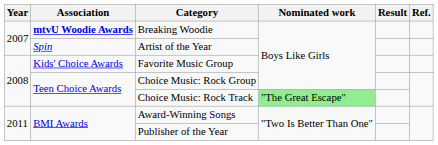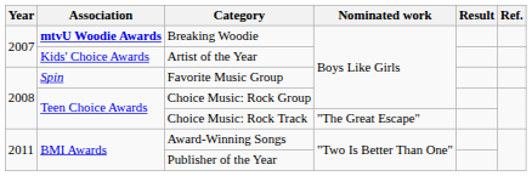 <table class="wikitable sortable">
 <tr>
 <th>Year</th>
 <th>Association</th>
 <th>Category</th>
 <th>Nominated work</th>
 <th>Result</th>
 <th>Ref.</th>
 </tr>
 <tr>
 <td rowspan="2">2007</td>
 <td><strong><a href='#'>mtvU Woodie Awards</a></strong></td>
 <td>Breaking Woodie</td>
 <td rowspan="4">Boys Like Girls</td>
 <td></td>
 <td style="text-align:center;"></td>
 </tr>
 <tr>
-<td><em><a href='#'>Spin</a></em></td>
+<td><a href='#'>Kids' Choice Awards</a></td>
 <td>Artist of the Year</td>
 <td></td>
 <td style="text-align:center;"></td>
 </tr>
 <tr>
 <td rowspan="3">2008</td>
-<td><a href='#'>Kids' Choice Awards</a></td>
+<td><em><a href='#'>Spin</a></em></td>
 <td>Favorite Music Group</td>
 <td></td>
 <td style="text-align:center;"></td>
 </tr>
 <tr>
 <td rowspan="2"><a href='#'>Teen Choice Awards</a></td>
 <td>Choice Music: Rock Group</td>
 <td></td>
 <td style="text-align:center;" rowspan="2"></td>
 </tr>
 <tr>
 <td>Choice Music: Rock Track</td>
-<td style="background: lightgreen;">"The Great Escape"</td>
+<td>"The Great Escape"</td>
 <td></td>
 </tr>
 <tr>
 <td rowspan="2">2011</td>
 <td rowspan="2"><a href='#'>BMI Awards</a></td>
 <td>Award-Winning Songs</td>
 <td rowspan="2">"Two Is Better Than One"</td>
 <td></td>
 <td rowspan="2" style="text-align:center;"></td>
 </tr>
 <tr>
 <td>Publisher of the Year</td>
 <td></td>
 </tr>
 </table>
